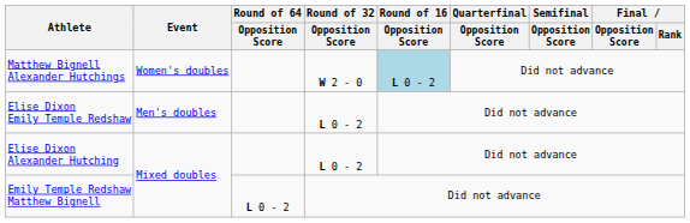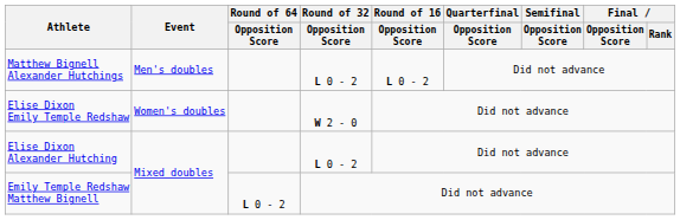 <table class=wikitable style="font-size:90%">
 <tr>
 <th rowspan=2>Athlete</th>
 <th rowspan=2>Event</th>
 <th>Round of 64</th>
 <th>Round of 32</th>
 <th>Round of 16</th>
 <th>Quarterfinal</th>
 <th>Semifinal</th>
 <th colspan=2>Final / </th>
 </tr>
 <tr style="font-size:95%">
 <th>Opposition<br>Score</th>
 <th>Opposition<br>Score</th>
 <th>Opposition<br>Score</th>
 <th>Opposition<br>Score</th>
 <th>Opposition<br>Score</th>
 <th>Opposition<br>Score</th>
 <th>Rank</th>
 </tr>
 <tr align=center>
 <td align=left><a href='#'>Matthew Bignell</a><br><a href='#'>Alexander Hutchings</a></td>
-<td align=left><a href='#'>Women's doubles</a></td>
+<td align=left><a href='#'>Men's doubles</a></td>
 <td></td>
-<td><br><br><strong>W</strong> 2 - 0</td>
-<td style="background: lightblue;"><br><br><strong>L</strong> 0 - 2</td>
+<td><br><br><strong>L</strong> 0 - 2</td>
+<td><br><br><strong>L</strong> 0 - 2</td>
 <td colspan=4>Did not advance</td>
 </tr>
 <tr align=center>
 <td align=left><a href='#'>Elise Dixon</a><br><a href='#'>Emily Temple Redshaw</a></td>
-<td align=left><a href='#'>Men's doubles</a></td>
+<td align=left><a href='#'>Women's doubles</a></td>
 <td></td>
-<td><br><br><strong>L</strong> 0 - 2</td>
+<td><br><br><strong>W</strong> 2 - 0</td>
 <td colspan=5>Did not advance</td>
 </tr>
 <tr align=center>
 <td align=left><a href='#'>Elise Dixon</a><br><a href='#'>Alexander Hutching</a></td>
 <td align=left rowspan=2><a href='#'>Mixed doubles</a></td>
 <td></td>
 <td><br><br><strong>L</strong> 0 - 2</td>
 <td colspan=5>Did not advance</td>
 </tr>
 <tr align=center>
 <td align=left><a href='#'>Emily Temple Redshaw</a><br><a href='#'>Matthew Bignell</a></td>
 <td><br><br><strong>L</strong> 0 - 2</td>
 <td colspan=6>Did not advance</td>
 </tr>
 </table>
